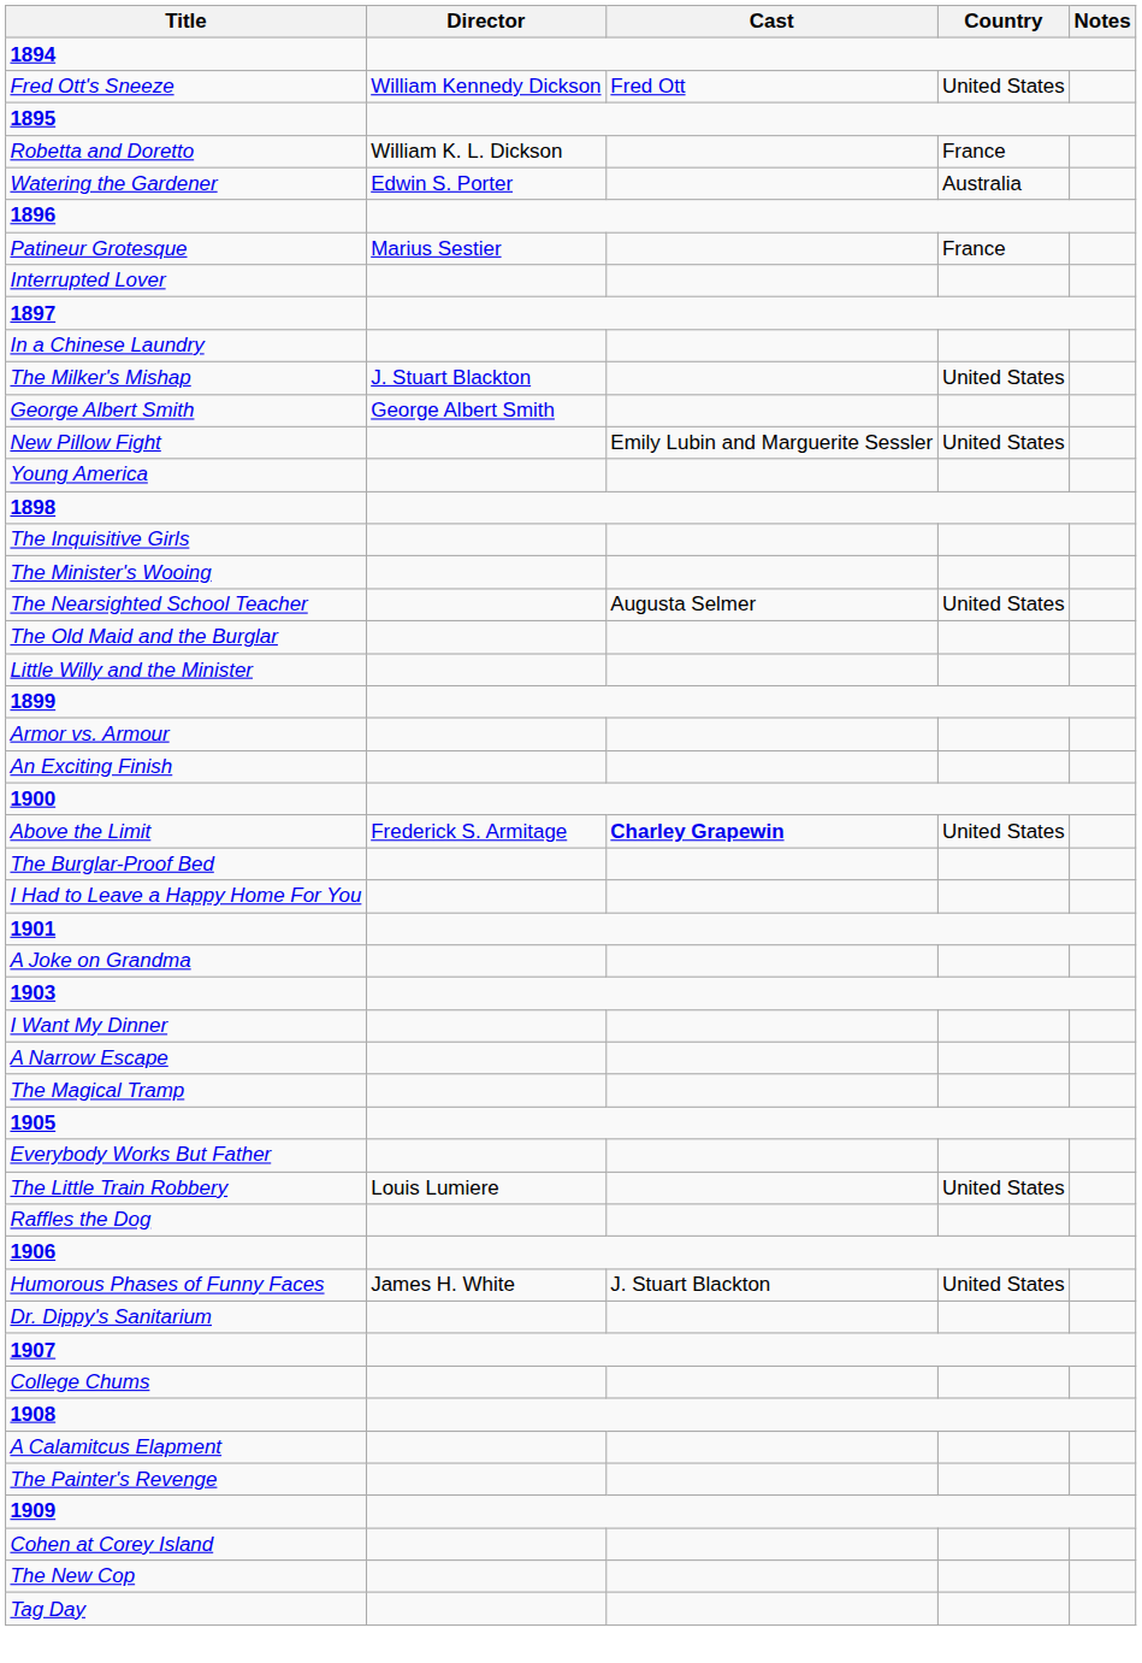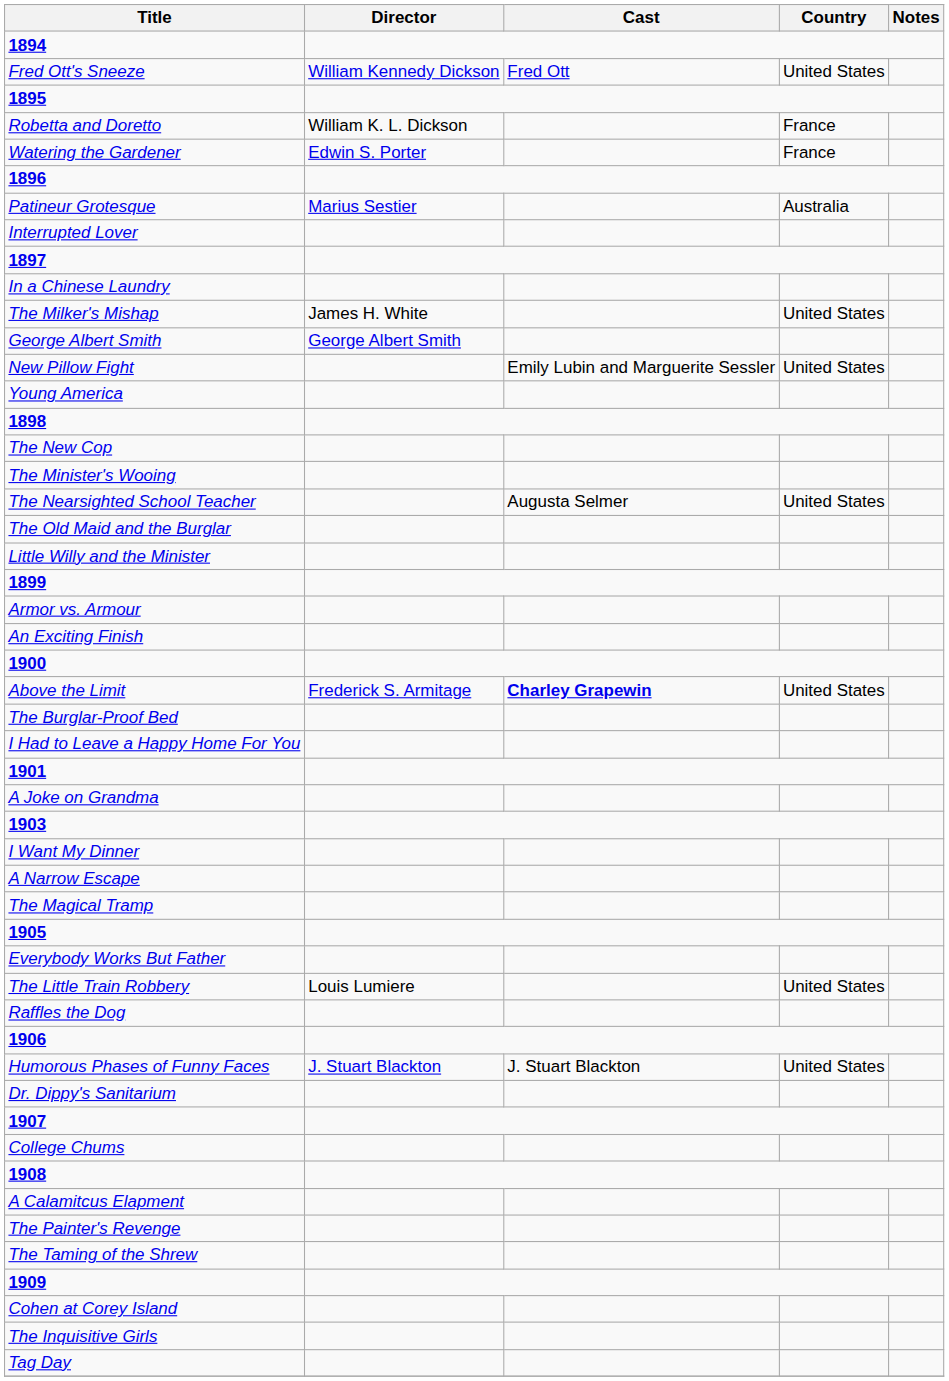 <table class="wikitable">
 <tr>
 <th>Title</th>
 <th>Director</th>
 <th>Cast</th>
 <th>Country</th>
 <th>Notes</th>
 </tr>
 <tr>
 <td><strong><a href='#'>1894</a></strong></td>
 </tr>
 <tr>
 <td><em><a href='#'>Fred Ott's Sneeze</a></em></td>
 <td><a href='#'>William Kennedy Dickson</a></td>
 <td><a href='#'>Fred Ott</a></td>
 <td>United States</td>
 <td></td>
 </tr>
 <tr>
 <td><strong><a href='#'>1895</a></strong></td>
 </tr>
 <tr>
 <td><em><a href='#'>Robetta and Doretto</a></em></td>
 <td>William K. L. Dickson</td>
 <td></td>
 <td>France</td>
 <td></td>
 </tr>
 <tr>
 <td><em><a href='#'>Watering the Gardener</a></em></td>
 <td><a href='#'>Edwin S. Porter</a></td>
 <td></td>
-<td>Australia</td>
+<td>France</td>
 <td></td>
 </tr>
 <tr>
 <td><strong><a href='#'>1896</a></strong></td>
 </tr>
 <tr>
 <td><em><a href='#'>Patineur Grotesque</a></em></td>
 <td><a href='#'>Marius Sestier</a></td>
 <td></td>
-<td>France</td>
+<td>Australia</td>
 <td></td>
 </tr>
 <tr>
 <td><em><a href='#'>Interrupted Lover</a></em></td>
 <td></td>
 <td></td>
 <td></td>
 <td></td>
 </tr>
 <tr>
 <td><strong><a href='#'>1897</a></strong></td>
 </tr>
 <tr>
 <td><em><a href='#'>In a Chinese Laundry</a></em></td>
 <td></td>
 <td></td>
 <td></td>
 <td></td>
 </tr>
 <tr>
 <td><em><a href='#'>The Milker's Mishap</a></em></td>
-<td><a href='#'>J. Stuart Blackton</a></td>
+<td>James H. White</td>
 <td></td>
 <td>United States</td>
 <td></td>
 </tr>
 <tr>
 <td><em><a href='#'>George Albert Smith</a></em></td>
 <td><a href='#'>George Albert Smith</a></td>
 <td></td>
 <td></td>
 <td></td>
 </tr>
 <tr>
 <td><em><a href='#'>New Pillow Fight</a></em></td>
 <td></td>
 <td>Emily Lubin and Marguerite Sessler</td>
 <td>United States</td>
 <td></td>
 </tr>
 <tr>
 <td><em><a href='#'>Young America</a></em></td>
 <td></td>
 <td></td>
 <td></td>
 <td></td>
 </tr>
 <tr>
 <td><strong><a href='#'>1898</a></strong></td>
 </tr>
 <tr>
-<td><em><a href='#'>The Inquisitive Girls</a></em></td>
+<td><em><a href='#'>The New Cop</a></em></td>
 <td></td>
 <td></td>
 <td></td>
 <td></td>
 </tr>
 <tr>
 <td><em><a href='#'>The Minister's Wooing</a></em></td>
 <td></td>
 <td></td>
 <td></td>
 <td></td>
 </tr>
 <tr>
 <td><em><a href='#'>The Nearsighted School Teacher</a></em></td>
 <td></td>
 <td>Augusta Selmer</td>
 <td>United States</td>
 <td></td>
 </tr>
 <tr>
 <td><em><a href='#'>The Old Maid and the Burglar</a></em></td>
 <td></td>
 <td></td>
 <td></td>
 <td></td>
 </tr>
 <tr>
 <td><em><a href='#'>Little Willy and the Minister</a></em></td>
 <td></td>
 <td></td>
 <td></td>
 <td></td>
 </tr>
 <tr>
 <td><strong><a href='#'>1899</a></strong></td>
 </tr>
 <tr>
 <td><em><a href='#'>Armor vs. Armour</a></em></td>
 <td></td>
 <td></td>
 <td></td>
 <td></td>
 </tr>
 <tr>
 <td><em><a href='#'>An Exciting Finish</a></em></td>
 <td></td>
 <td></td>
 <td></td>
 <td></td>
 </tr>
 <tr>
 <td><strong><a href='#'>1900</a></strong></td>
 </tr>
 <tr>
 <td><em><a href='#'>Above the Limit</a></em></td>
 <td><a href='#'>Frederick S. Armitage</a></td>
 <td><strong><a href='#'>Charley Grapewin</a></strong></td>
 <td>United States</td>
 <td></td>
 </tr>
 <tr>
 <td><em><a href='#'>The Burglar-Proof Bed</a></em></td>
 <td></td>
 <td></td>
 <td></td>
 <td></td>
 </tr>
 <tr>
 <td><em><a href='#'>I Had to Leave a Happy Home For You</a></em></td>
 <td></td>
 <td></td>
 <td></td>
 <td></td>
 </tr>
 <tr>
 <td><strong><a href='#'>1901</a></strong></td>
 </tr>
 <tr>
 <td><em><a href='#'>A Joke on Grandma</a></em></td>
 <td></td>
 <td></td>
 <td></td>
 <td></td>
 </tr>
 <tr>
 <td><strong><a href='#'>1903</a></strong></td>
 </tr>
 <tr>
 <td><em><a href='#'>I Want My Dinner</a></em></td>
 <td></td>
 <td></td>
 <td></td>
 <td></td>
 </tr>
 <tr>
 <td><em><a href='#'>A Narrow Escape</a></em></td>
 <td></td>
 <td></td>
 <td></td>
 <td></td>
 </tr>
 <tr>
 <td><em><a href='#'>The Magical Tramp</a></em></td>
 <td></td>
 <td></td>
 <td></td>
 <td></td>
 </tr>
 <tr>
 <td><strong><a href='#'>1905</a></strong></td>
 </tr>
 <tr>
 <td><em><a href='#'>Everybody Works But Father</a></em></td>
 <td></td>
 <td></td>
 <td></td>
 <td></td>
 </tr>
 <tr>
 <td><em><a href='#'>The Little Train Robbery</a></em></td>
 <td>Louis Lumiere</td>
 <td></td>
 <td>United States</td>
 <td></td>
 </tr>
 <tr>
 <td><em><a href='#'>Raffles the Dog</a></em></td>
 <td></td>
 <td></td>
 <td></td>
 <td></td>
 </tr>
 <tr>
 <td><strong><a href='#'>1906</a></strong></td>
 </tr>
 <tr>
 <td><em><a href='#'>Humorous Phases of Funny Faces</a></em></td>
-<td>James H. White</td>
+<td><a href='#'>J. Stuart Blackton</a></td>
 <td>J. Stuart Blackton</td>
 <td>United States</td>
 <td></td>
 </tr>
 <tr>
 <td><em><a href='#'>Dr. Dippy's Sanitarium</a></em></td>
 <td></td>
 <td></td>
 <td></td>
 <td></td>
 </tr>
 <tr>
 <td><strong><a href='#'>1907</a></strong></td>
 </tr>
 <tr>
 <td><em><a href='#'>College Chums</a></em></td>
 <td></td>
 <td></td>
 <td></td>
 <td></td>
 </tr>
 <tr>
 <td><strong><a href='#'>1908</a></strong></td>
 </tr>
 <tr>
 <td><em><a href='#'>A Calamitcus Elapment</a></em></td>
 <td></td>
 <td></td>
 <td></td>
 <td></td>
 </tr>
 <tr>
 <td><em><a href='#'>The Painter's Revenge</a></em></td>
 <td></td>
 <td></td>
 <td></td>
 <td></td>
 </tr>
 <tr>
+<td><em><a href='#'>The Taming of the Shrew</a></em></td>
+<td></td>
+<td></td>
+<td></td>
+<td></td>
+</tr>
+<tr>
 <td><strong><a href='#'>1909</a></strong></td>
 </tr>
 <tr>
 <td><em><a href='#'>Cohen at Corey Island</a></em></td>
 <td></td>
 <td></td>
 <td></td>
 <td></td>
 </tr>
 <tr>
-<td><em><a href='#'>The New Cop</a></em></td>
+<td><em><a href='#'>The Inquisitive Girls</a></em></td>
 <td></td>
 <td></td>
 <td></td>
 <td></td>
 </tr>
 <tr>
 <td><em><a href='#'>Tag Day</a></em></td>
 <td></td>
 <td></td>
 <td></td>
 <td></td>
 </tr>
 <tr>
 </tr>
 </table>
